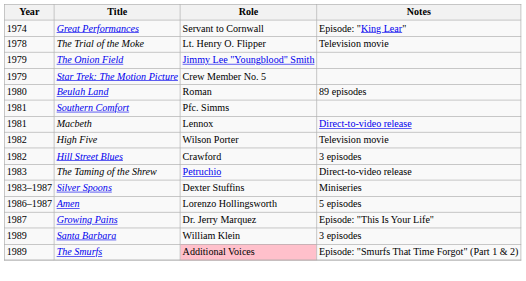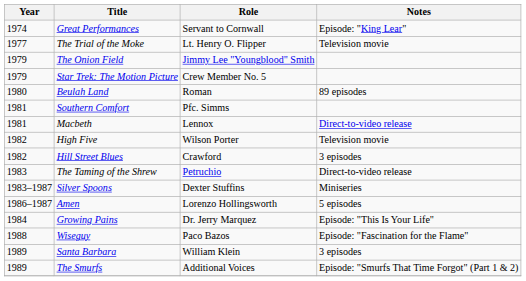 <table class="wikitable sortable">
 <tr>
 <th>Year</th>
 <th>Title</th>
 <th>Role</th>
 <th class="unsortable">Notes</th>
 </tr>
 <tr>
 <td>1974</td>
 <td><em><a href='#'>Great Performances</a></em></td>
 <td>Servant to Cornwall</td>
 <td>Episode: "<a href='#'>King Lear</a>"</td>
 </tr>
 <tr>
-<td>1978</td>
+<td>1977</td>
 <td><em>The Trial of the Moke</em></td>
 <td>Lt. Henry O. Flipper</td>
 <td>Television movie</td>
 </tr>
 <tr>
 <td>1979</td>
 <td><em><a href='#'>The Onion Field</a></em></td>
 <td><a href='#'>Jimmy Lee "Youngblood" Smith</a></td>
 <td></td>
 </tr>
 <tr>
 <td>1979</td>
 <td><em><a href='#'>Star Trek: The Motion Picture</a></em></td>
 <td>Crew Member No. 5</td>
 <td></td>
 </tr>
 <tr>
 <td>1980</td>
 <td><em><a href='#'>Beulah Land</a></em></td>
 <td>Roman</td>
 <td>89 episodes</td>
 </tr>
 <tr>
 <td>1981</td>
 <td><em><a href='#'>Southern Comfort</a></em></td>
 <td>Pfc. Simms</td>
 <td></td>
 </tr>
 <tr>
 <td>1981</td>
 <td><em>Macbeth</em></td>
 <td>Lennox</td>
 <td><a href='#'>Direct-to-video release</a></td>
 </tr>
 <tr>
 <td>1982</td>
 <td><em>High Five</em></td>
 <td>Wilson Porter</td>
 <td>Television movie</td>
 </tr>
 <tr>
 <td>1982</td>
 <td><em><a href='#'>Hill Street Blues</a></em></td>
 <td>Crawford</td>
 <td>3 episodes</td>
 </tr>
 <tr>
 <td>1983</td>
 <td><em>The Taming of the Shrew</em></td>
 <td><a href='#'>Petruchio</a></td>
 <td>Direct-to-video release</td>
 </tr>
 <tr>
 <td>1983–1987</td>
 <td><em><a href='#'>Silver Spoons</a></em></td>
 <td>Dexter Stuffins</td>
 <td>Miniseries</td>
 </tr>
 <tr>
 <td>1986–1987</td>
 <td><em><a href='#'>Amen</a></em></td>
 <td>Lorenzo Hollingsworth</td>
 <td>5 episodes</td>
 </tr>
 <tr>
-<td>1987</td>
+<td>1984</td>
 <td><em><a href='#'>Growing Pains</a></em></td>
 <td>Dr. Jerry Marquez</td>
 <td>Episode: "This Is Your Life"</td>
+</tr>
+<tr>
+<td>1988</td>
+<td><em><a href='#'>Wiseguy</a></em></td>
+<td>Paco Bazos</td>
+<td>Episode: "Fascination for the Flame"</td>
 </tr>
 <tr>
 <td>1989</td>
 <td><em><a href='#'>Santa Barbara</a></em></td>
 <td>William Klein</td>
 <td>3 episodes</td>
 </tr>
 <tr>
 <td>1989</td>
 <td><em><a href='#'>The Smurfs</a></em></td>
-<td style="background: pink;">Additional Voices</td>
+<td>Additional Voices</td>
 <td>Episode: "Smurfs That Time Forgot" (Part 1 & 2)</td>
 </tr>
 <tr>
 </tr>
 </table>
